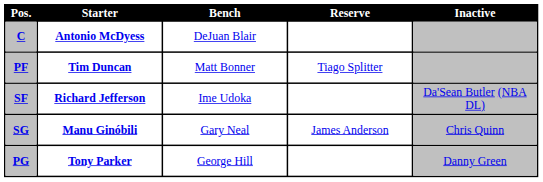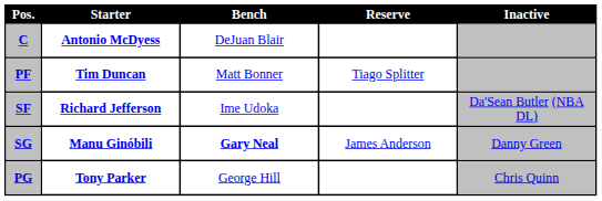 <table style="text-align:center; background:black; color:white">
 <tr>
 <th width="40">Pos.</th>
 <th width="165">Starter</th>
 <th width="165">Bench</th>
 <th width="165">Reserve</th>
 <th width="165">Inactive</th>
 </tr>
 <tr style="height:40px; background:white; color:gray">
 <th style="background:silver"><a href='#'><span>C</span></a></th>
 <td><strong><a href='#'><span>Antonio McDyess</span></a></strong></td>
 <td><a href='#'><span>DeJuan Blair</span></a></td>
 <td></td>
 <td style="background:silver"></td>
 </tr>
 <tr style="height:40px; background:white; color:black">
 <th style="background:silver"><a href='#'><span>PF</span></a></th>
 <td><strong><a href='#'><span>Tim Duncan</span></a></strong></td>
 <td><a href='#'><span>Matt Bonner</span></a></td>
 <td><a href='#'><span>Tiago Splitter</span></a></td>
 <td style="background:silver"></td>
 </tr>
 <tr style="height:40px; background:white; color:black">
 <th style="background:silver"><a href='#'><span>SF</span></a></th>
 <td><strong><a href='#'><span>Richard Jefferson</span></a></strong></td>
 <td><a href='#'><span>Ime Udoka</span></a></td>
 <td></td>
 <td style="background:silver"><a href='#'><span>Da'Sean Butler</span></a> <a href='#'><span>(NBA DL)</span></a></td>
 </tr>
 <tr style="height:40px; background:white; color:black">
 <th style="background:silver"><a href='#'><span>SG</span></a></th>
 <td><strong><a href='#'><span>Manu Ginóbili</span></a></strong></td>
-<td><a href='#'><span>Gary Neal</span></a></td>
+<td><strong><a href='#'><span>Gary Neal</span></a></strong></td>
 <td><a href='#'><span>James Anderson</span></a></td>
-<td style="background:silver"><a href='#'><span>Chris Quinn</span></a></td>
+<td style="background:silver"><a href='#'><span>Danny Green</span></a></td>
 </tr>
 <tr style="height:40px; background:white; color:black">
 <th style="background:silver"><a href='#'><span>PG</span></a></th>
 <td><strong><a href='#'><span>Tony Parker</span></a></strong></td>
 <td><a href='#'><span>George Hill</span></a></td>
 <td></td>
-<td style="background:silver"><a href='#'><span>Danny Green</span></a></td>
+<td style="background:silver"><a href='#'><span>Chris Quinn</span></a></td>
 </tr>
 </table>
